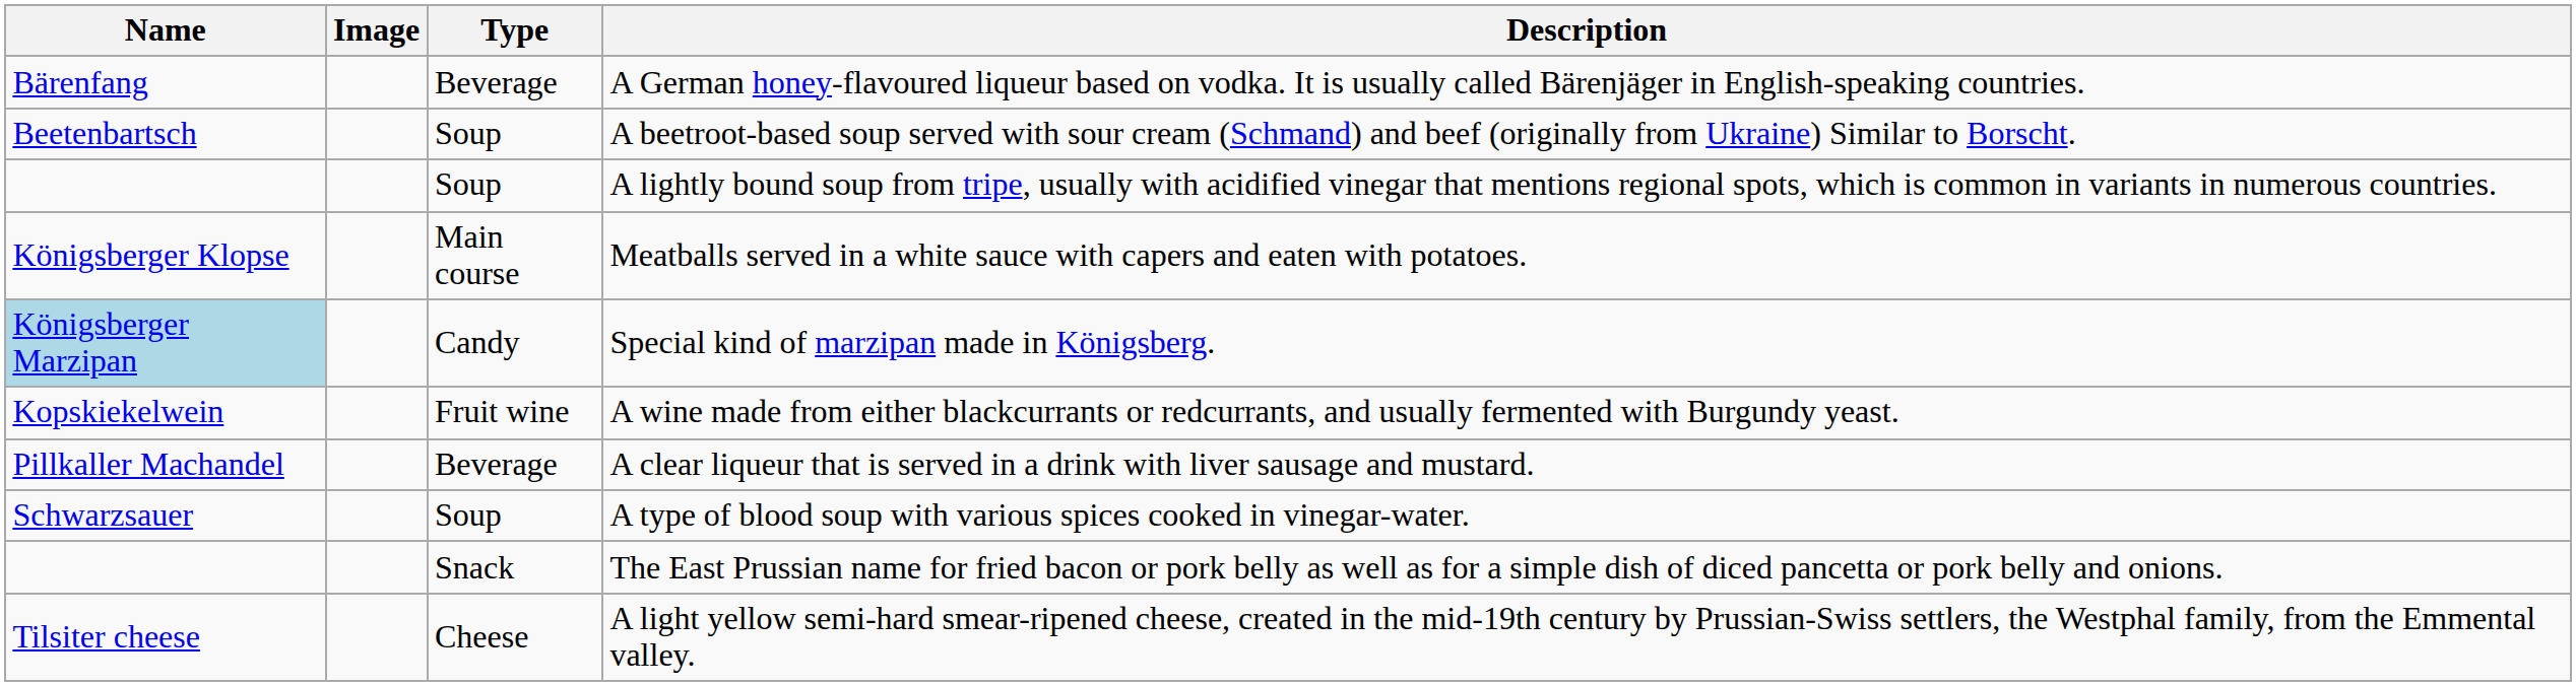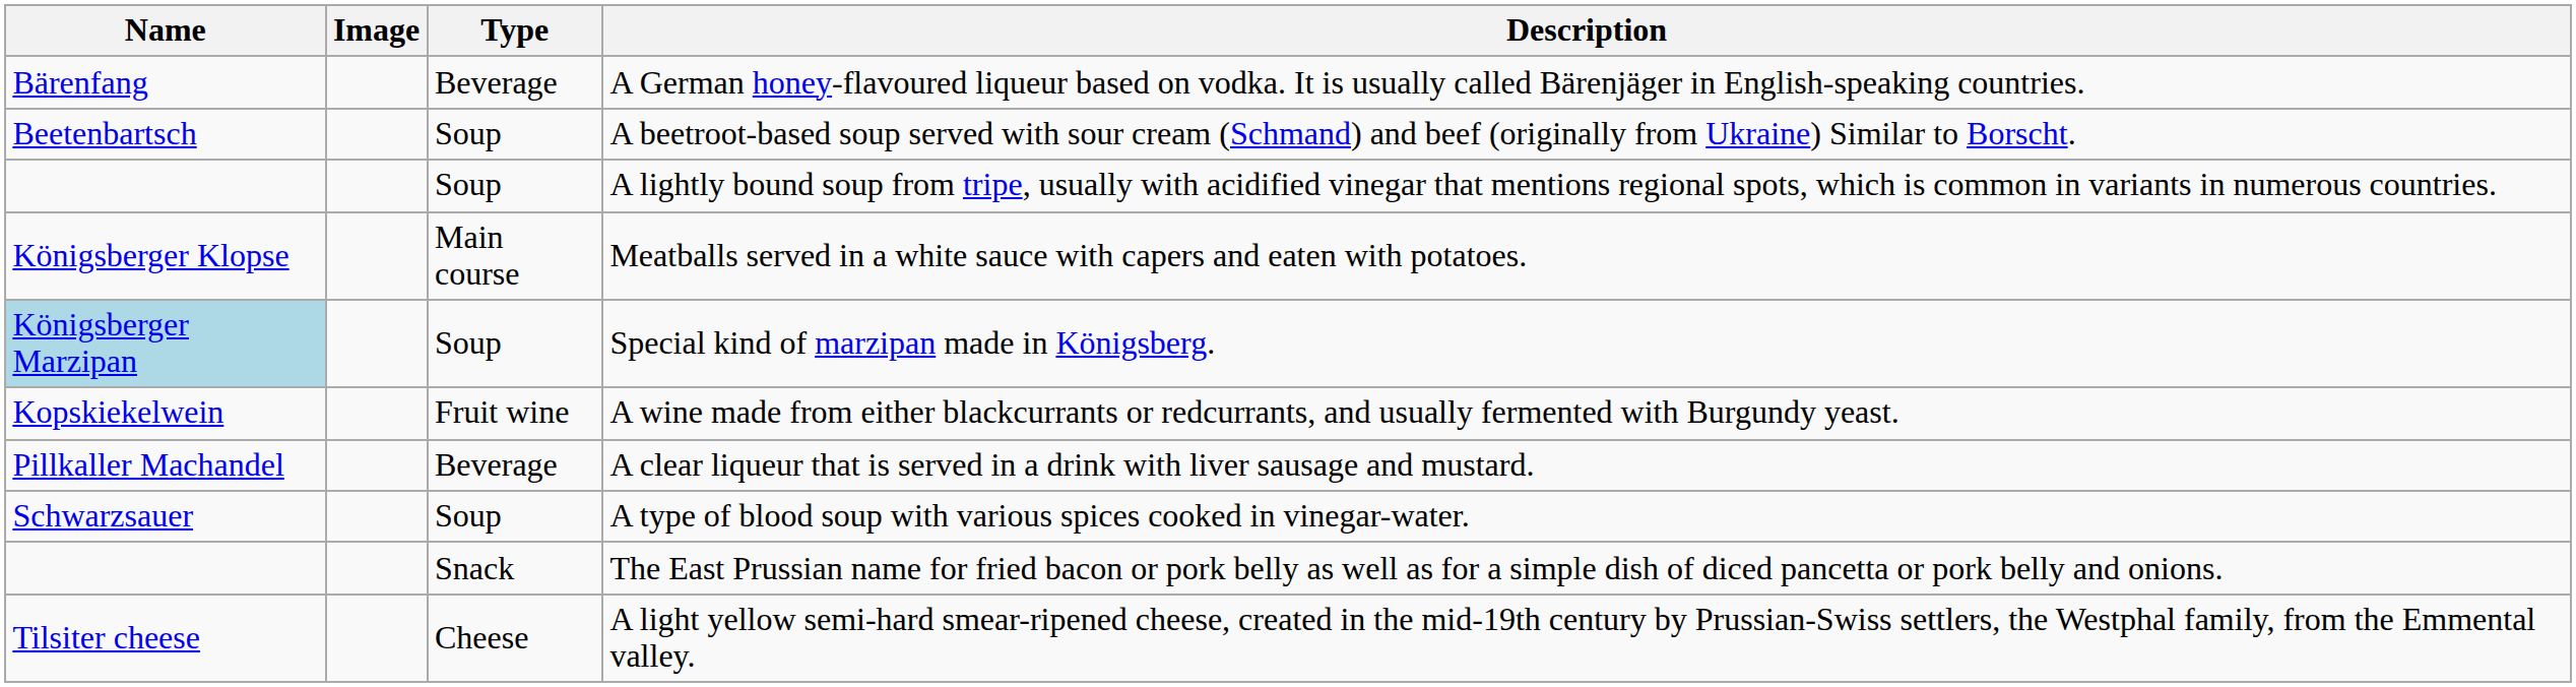 <table class="wikitable sortable" style="width:100%;">
 <tr>
 <th>Name</th>
 <th>Image</th>
 <th>Type</th>
 <th>Description</th>
 </tr>
 <tr>
 <td><a href='#'>Bärenfang</a></td>
 <td></td>
 <td>Beverage</td>
 <td>A German <a href='#'>honey</a>-flavoured liqueur based on vodka. It is usually called Bärenjäger in English-speaking countries.</td>
 </tr>
 <tr>
 <td><a href='#'>Beetenbartsch</a></td>
 <td></td>
 <td>Soup</td>
 <td>A beetroot-based soup served with sour cream (<a href='#'>Schmand</a>) and beef (originally from <a href='#'>Ukraine</a>) Similar to <a href='#'>Borscht</a>.</td>
 </tr>
 <tr>
 <td></td>
 <td></td>
 <td>Soup</td>
 <td>A lightly bound soup from <a href='#'>tripe</a>, usually with acidified vinegar that mentions regional spots, which is common in variants in numerous countries.</td>
 </tr>
 <tr>
 <td><a href='#'>Königsberger Klopse</a></td>
 <td></td>
 <td>Main course</td>
 <td>Meatballs served in a white sauce with capers and eaten with potatoes.</td>
 </tr>
 <tr>
 <td style="background: lightblue;"><a href='#'>Königsberger Marzipan</a></td>
 <td></td>
-<td>Candy</td>
+<td>Soup</td>
 <td>Special kind of <a href='#'>marzipan</a> made in <a href='#'>Königsberg</a>.</td>
 </tr>
 <tr>
 <td><a href='#'>Kopskiekelwein</a></td>
 <td></td>
 <td>Fruit wine</td>
 <td>A wine made from either blackcurrants or redcurrants, and usually fermented with Burgundy yeast.</td>
 </tr>
 <tr>
 <td><a href='#'>Pillkaller Machandel</a></td>
 <td></td>
 <td>Beverage</td>
 <td>A clear liqueur that is served in a drink with liver sausage and mustard.</td>
 </tr>
 <tr>
 <td><a href='#'>Schwarzsauer</a></td>
 <td></td>
 <td>Soup</td>
 <td>A type of blood soup with various spices cooked in vinegar-water.</td>
 </tr>
 <tr>
 <td></td>
 <td></td>
 <td>Snack</td>
 <td>The East Prussian name for fried bacon or pork belly as well as for a simple dish of diced pancetta or pork belly and onions.</td>
 </tr>
 <tr>
 <td><a href='#'>Tilsiter cheese</a></td>
 <td></td>
 <td>Cheese</td>
 <td>A light yellow semi-hard smear-ripened cheese, created in the mid-19th century by Prussian-Swiss settlers, the Westphal family, from the Emmental valley.</td>
 </tr>
 </table>
